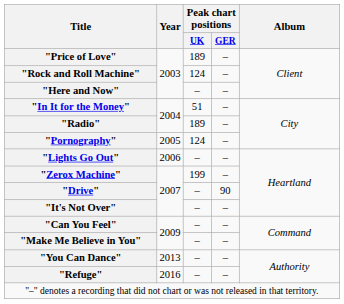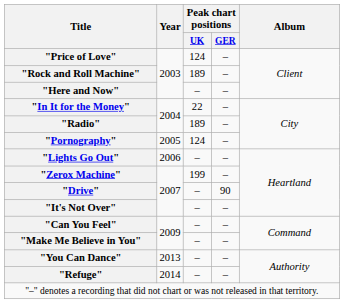 <table class="wikitable plainrowheaders" style="text-align:center;">
 <tr>
 <th scope="col" rowspan="2" style="width:14em;">Title</th>
 <th scope="col" rowspan="2">Year</th>
 <th scope="col" colspan="2">Peak chart positions</th>
 <th scope="col" rowspan="2" style="width:9em;">Album</th>
 </tr>
 <tr>
 <th scope="col" style="width:2.5em;font-size:90%;"><a href='#'>UK</a><br></th>
 <th scope="col" style="width:2.5em;font-size:90%;"><a href='#'>GER</a><br></th>
 </tr>
 <tr>
 <th scope="row">"Price of Love"</th>
 <td rowspan="3">2003</td>
-<td>189</td>
+<td>124</td>
 <td>–</td>
 <td rowspan="3"><em>Client</em></td>
 </tr>
 <tr>
 <th scope="row">"Rock and Roll Machine"</th>
-<td>124</td>
+<td>189</td>
 <td>–</td>
 </tr>
 <tr>
 <th scope="row">"Here and Now"</th>
 <td>–</td>
 <td>–</td>
 </tr>
 <tr>
 <th scope="row">"<a href='#'>In It for the Money</a>"</th>
 <td rowspan="2">2004</td>
-<td>51</td>
+<td>22</td>
 <td>–</td>
 <td rowspan="3"><em>City</em></td>
 </tr>
 <tr>
 <th scope="row">"Radio"</th>
 <td>189</td>
 <td>–</td>
 </tr>
 <tr>
 <th scope="row">"<a href='#'>Pornography</a>"</th>
 <td>2005</td>
 <td>124</td>
 <td>–</td>
 </tr>
 <tr>
 <th scope="row">"<a href='#'>Lights Go Out</a>"</th>
 <td>2006</td>
 <td>–</td>
 <td>–</td>
 <td rowspan="4"><em>Heartland</em></td>
 </tr>
 <tr>
 <th scope="row">"<a href='#'>Zerox Machine</a>"</th>
 <td rowspan="3">2007</td>
 <td>199</td>
 <td>–</td>
 </tr>
 <tr>
 <th scope="row">"<a href='#'>Drive</a>"</th>
 <td>–</td>
 <td>90</td>
 </tr>
 <tr>
 <th scope="row">"It's Not Over"</th>
 <td>–</td>
 <td>–</td>
 </tr>
 <tr>
 <th scope="row">"Can You Feel"</th>
 <td rowspan="2">2009</td>
 <td>–</td>
 <td>–</td>
 <td rowspan="2"><em>Command</em></td>
 </tr>
 <tr>
 <th scope="row">"Make Me Believe in You"</th>
 <td>–</td>
 <td>–</td>
 </tr>
 <tr>
 <th scope="row">"You Can Dance"</th>
 <td>2013</td>
 <td>–</td>
 <td>–</td>
 <td rowspan="2"><em>Authority</em></td>
 </tr>
 <tr>
 <th scope="row">"Refuge"</th>
-<td>2016</td>
+<td>2014</td>
 <td>–</td>
 <td>–</td>
 </tr>
 <tr>
 <td colspan="5" style="font-size:90%">"–" denotes a recording that did not chart or was not released in that territory.</td>
 </tr>
 </table>
